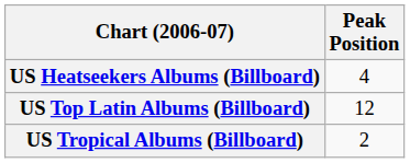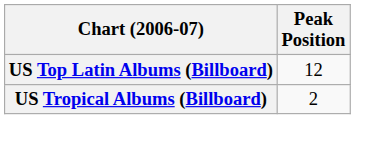 <table class="wikitable plainrowheaders" style="text-align:center;">
 <tr>
 <th scope="col">Chart (2006-07)</th>
 <th scope="col">Peak <br> Position</th>
-</tr>
-<tr>
-<th scope="row">US <a href='#'>Heatseekers Albums</a> (<a href='#'>Billboard</a>) </th>
-<td align=center>4</td>
 </tr>
 <tr>
 <th scope="row">US <a href='#'>Top Latin Albums</a> (<a href='#'>Billboard</a>) </th>
 <td align=center>12</td>
 </tr>
 <tr>
 <th scope="row">US <a href='#'>Tropical Albums</a> (<a href='#'>Billboard</a>) </th>
 <td align=center>2</td>
 </tr>
 </table>
